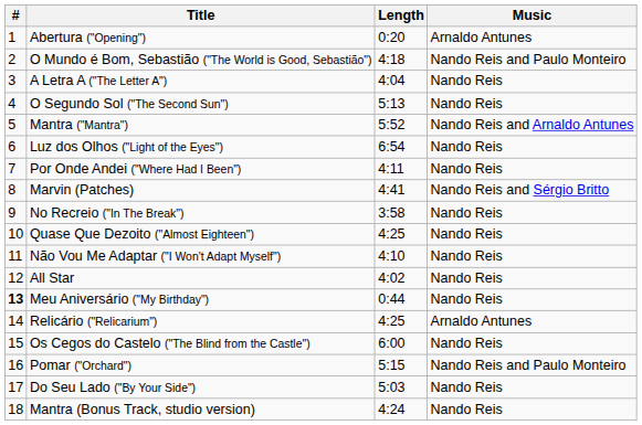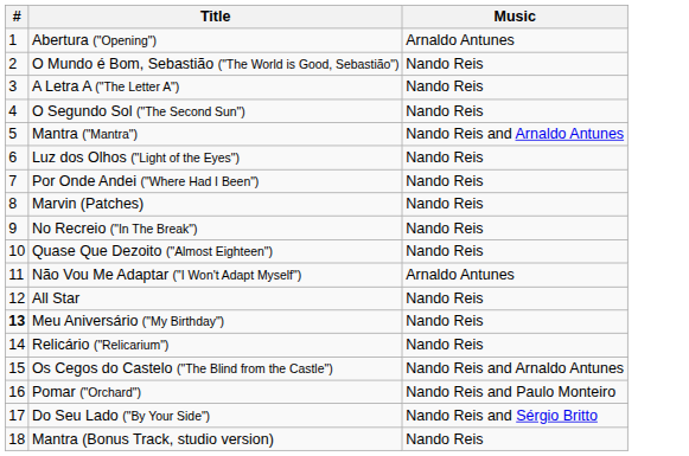 <table class="wikitable">
 <tr>
 <th>#</th>
 <th>Title</th>
-<th>Length</th>
 <th>Music</th>
 </tr>
 <tr>
 <td rowspan="1">1</td>
 <td>Abertura <small>("Opening")</small></td>
-<td>0:20</td>
 <td>Arnaldo Antunes</td>
 </tr>
 <tr>
 <td rowspan="1">2</td>
 <td>O Mundo é Bom, Sebastião <small>("The World is Good, Sebastião")</small></td>
-<td>4:18</td>
-<td>Nando Reis and Paulo Monteiro</td>
+<td>Nando Reis</td>
 </tr>
 <tr>
 <td rowspan="1">3</td>
 <td>A Letra A <small>("The Letter A")</small></td>
-<td>4:04</td>
 <td>Nando Reis</td>
 </tr>
 <tr>
 <td rowspan="1">4</td>
 <td>O Segundo Sol <small>("The Second Sun")</small></td>
-<td>5:13</td>
 <td>Nando Reis</td>
 </tr>
 <tr>
 <td rowspan="1">5</td>
 <td>Mantra <small>("Mantra")</small></td>
-<td>5:52</td>
 <td>Nando Reis and <a href='#'>Arnaldo Antunes</a></td>
 </tr>
 <tr>
 <td rowspan="1">6</td>
 <td>Luz dos Olhos <small>("Light of the Eyes")</small></td>
-<td>6:54</td>
 <td>Nando Reis</td>
 </tr>
 <tr>
 <td rowspan="1">7</td>
 <td>Por Onde Andei <small>("Where Had I Been")</small></td>
-<td>4:11</td>
 <td>Nando Reis</td>
 </tr>
 <tr>
 <td rowspan="1">8</td>
 <td>Marvin (Patches)</td>
-<td>4:41</td>
-<td>Nando Reis and <a href='#'>Sérgio Britto</a></td>
+<td>Nando Reis</td>
 </tr>
 <tr>
 <td rowspan="1">9</td>
 <td>No Recreio <small>("In The Break")</small></td>
-<td>3:58</td>
 <td>Nando Reis</td>
 </tr>
 <tr>
 <td rowspan="1">10</td>
 <td>Quase Que Dezoito <small>("Almost Eighteen")</small></td>
-<td>4:25</td>
 <td>Nando Reis</td>
 </tr>
 <tr>
 <td rowspan="1">11</td>
 <td>Não Vou Me Adaptar <small>("I Won't Adapt Myself")</small></td>
-<td>4:10</td>
-<td>Nando Reis</td>
+<td>Arnaldo Antunes</td>
 </tr>
 <tr>
 <td rowspan="1">12</td>
 <td>All Star</td>
-<td>4:02</td>
 <td>Nando Reis</td>
 </tr>
 <tr>
 <td rowspan="1"><strong>13</strong></td>
 <td>Meu Aniversário <small>("My Birthday")</small></td>
-<td>0:44</td>
 <td>Nando Reis</td>
 </tr>
 <tr>
 <td rowspan="1">14</td>
 <td>Relicário <small>("Relicarium")</small></td>
-<td>4:25</td>
-<td>Arnaldo Antunes</td>
+<td>Nando Reis</td>
 </tr>
 <tr>
 <td rowspan="1">15</td>
 <td>Os Cegos do Castelo <small>("The Blind from the Castle")</small></td>
-<td>6:00</td>
-<td>Nando Reis</td>
+<td>Nando Reis and Arnaldo Antunes</td>
 </tr>
 <tr>
 <td rowspan="1">16</td>
 <td>Pomar <small>("Orchard")</small></td>
-<td>5:15</td>
 <td>Nando Reis and Paulo Monteiro</td>
 </tr>
 <tr>
 <td rowspan="1">17</td>
 <td>Do Seu Lado <small>("By Your Side")</small></td>
-<td>5:03</td>
-<td>Nando Reis</td>
+<td>Nando Reis and <a href='#'>Sérgio Britto</a></td>
 </tr>
 <tr>
 <td rowspan="1">18</td>
 <td>Mantra (Bonus Track, studio version)</td>
-<td>4:24</td>
 <td>Nando Reis</td>
 </tr>
 </table>
